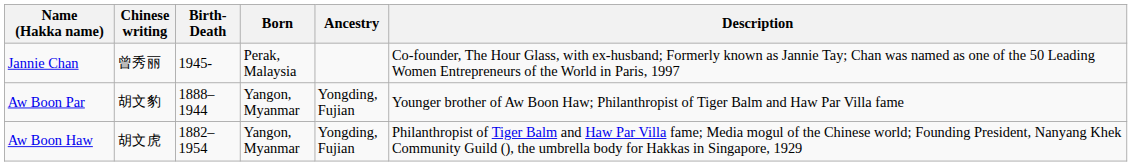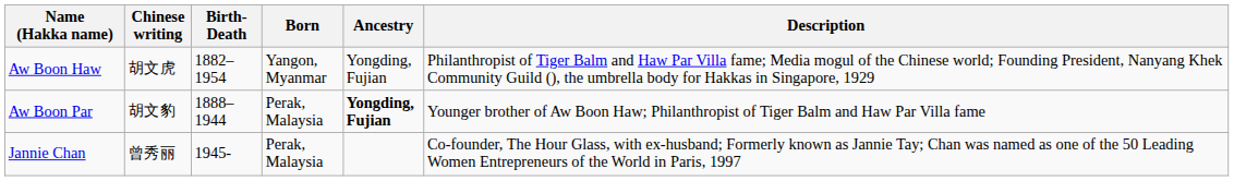 <table class="wikitable">
 <tr>
 <th width="115">Name<br>(Hakka name)</th>
 <th width="60">Chinese writing</th>
 <th width="65">Birth-Death</th>
 <th width="75">Born</th>
 <th width="75">Ancestry</th>
 <th>Description</th>
 </tr>
 <tr>
+<td><a href='#'>Aw Boon Haw</a></td>
+<td>胡文虎</td>
+<td>1882–1954</td>
+<td>Yangon, Myanmar</td>
+<td>Yongding, Fujian</td>
+<td>Philanthropist of <a href='#'>Tiger Balm</a> and <a href='#'>Haw Par Villa</a> fame; Media mogul of the Chinese world; Founding President, Nanyang Khek Community Guild (), the umbrella body for Hakkas in Singapore, 1929</td>
+</tr>
+<tr>
+<td><a href='#'>Aw Boon Par</a></td>
+<td>胡文豹</td>
+<td>1888–1944</td>
+<td>Perak, Malaysia</td>
+<td><strong>Yongding, Fujian</strong></td>
+<td>Younger brother of Aw Boon Haw; Philanthropist of Tiger Balm and Haw Par Villa fame</td>
+</tr>
+<tr>
 <td><a href='#'>Jannie Chan</a></td>
 <td>曾秀丽</td>
 <td>1945-</td>
 <td>Perak, Malaysia</td>
 <td></td>
 <td>Co-founder, The Hour Glass, with ex-husband; Formerly known as Jannie Tay; Chan was named as one of the 50 Leading Women Entrepreneurs of the World in Paris, 1997</td>
 </tr>
-<tr>
-<td><a href='#'>Aw Boon Par</a></td>
-<td>胡文豹</td>
-<td>1888–1944</td>
-<td>Yangon, Myanmar</td>
-<td>Yongding, Fujian</td>
-<td>Younger brother of Aw Boon Haw; Philanthropist of Tiger Balm and Haw Par Villa fame</td>
-</tr>
-<tr>
-<td><a href='#'>Aw Boon Haw</a></td>
-<td>胡文虎</td>
-<td>1882–1954</td>
-<td>Yangon, Myanmar</td>
-<td>Yongding, Fujian</td>
-<td>Philanthropist of <a href='#'>Tiger Balm</a> and <a href='#'>Haw Par Villa</a> fame; Media mogul of the Chinese world; Founding President, Nanyang Khek Community Guild (), the umbrella body for Hakkas in Singapore, 1929</td>
-</tr>
 </table>
